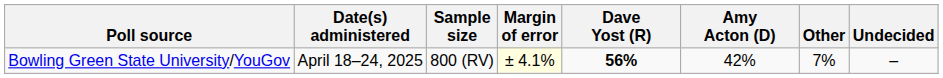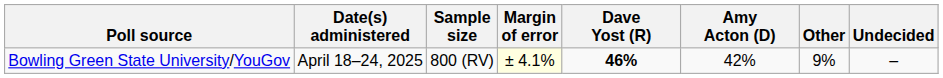 <table class="wikitable" style="font-size:90%;text-align:center;">
 <tr valign=bottom>
 <th>Poll source</th>
 <th>Date(s)<br>administered</th>
 <th>Sample<br>size</th>
 <th>Margin<br>of error</th>
 <th style="width:100px;">Dave<br>Yost (R)</th>
 <th style="width:100px;">Amy<br>Acton (D)</th>
 <th>Other</th>
 <th>Undecided</th>
 </tr>
 <tr>
 <td style="text-align:left;"><a href='#'>Bowling Green State University</a>/<a href='#'>YouGov</a></td>
 <td>April 18–24, 2025</td>
 <td>800 (RV)</td>
 <td style="background: lightyellow;">± 4.1%</td>
-<td><strong>56%</strong></td>
+<td><strong>46%</strong></td>
 <td>42%</td>
-<td>7%</td>
+<td>9%</td>
 <td>–</td>
 </tr>
 </table>
